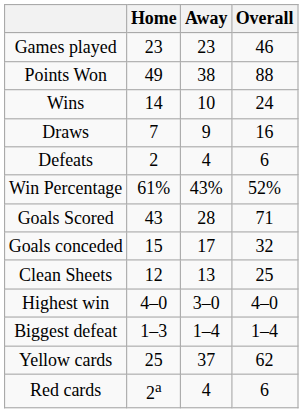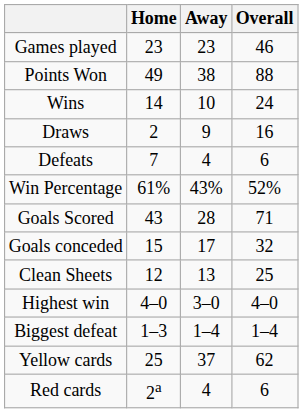 <table class="wikitable" style="text-align:center">
 <tr>
 <th></th>
 <th>Home</th>
 <th>Away</th>
 <th>Overall</th>
 </tr>
 <tr>
 <td>Games played</td>
 <td>23</td>
 <td>23</td>
 <td>46</td>
 </tr>
 <tr>
 <td>Points Won</td>
 <td>49</td>
 <td>38</td>
 <td>88</td>
 </tr>
 <tr>
 <td>Wins</td>
 <td>14</td>
 <td>10</td>
 <td>24</td>
 </tr>
 <tr>
 <td>Draws</td>
-<td>7</td>
+<td>2</td>
 <td>9</td>
 <td>16</td>
 </tr>
 <tr>
 <td>Defeats</td>
-<td>2</td>
+<td>7</td>
 <td>4</td>
 <td>6</td>
 </tr>
 <tr>
 <td>Win Percentage</td>
 <td>61%</td>
 <td>43%</td>
 <td>52%</td>
 </tr>
 <tr>
 <td>Goals Scored</td>
 <td>43</td>
 <td>28</td>
 <td>71</td>
 </tr>
 <tr>
 <td>Goals conceded</td>
 <td>15</td>
 <td>17</td>
 <td>32</td>
 </tr>
 <tr>
 <td>Clean Sheets</td>
 <td>12</td>
 <td>13</td>
 <td>25</td>
 </tr>
 <tr>
 <td>Highest win</td>
 <td>4–0</td>
 <td>3–0</td>
 <td>4–0</td>
 </tr>
 <tr>
 <td>Biggest defeat</td>
 <td>1–3</td>
 <td>1–4</td>
 <td>1–4</td>
 </tr>
 <tr>
 <td>Yellow cards</td>
 <td>25</td>
 <td>37</td>
 <td>62</td>
 </tr>
 <tr>
 <td>Red cards</td>
 <td>2<sup>a</sup></td>
 <td>4</td>
 <td>6</td>
 </tr>
 </table>
